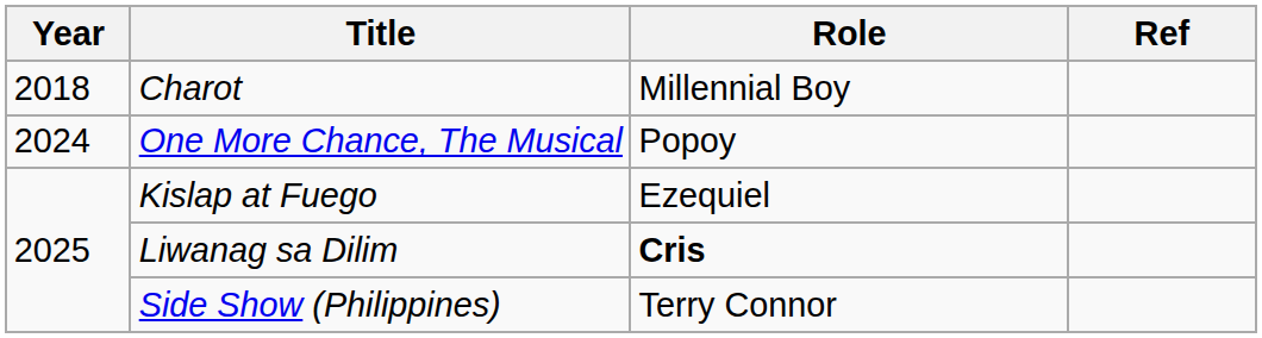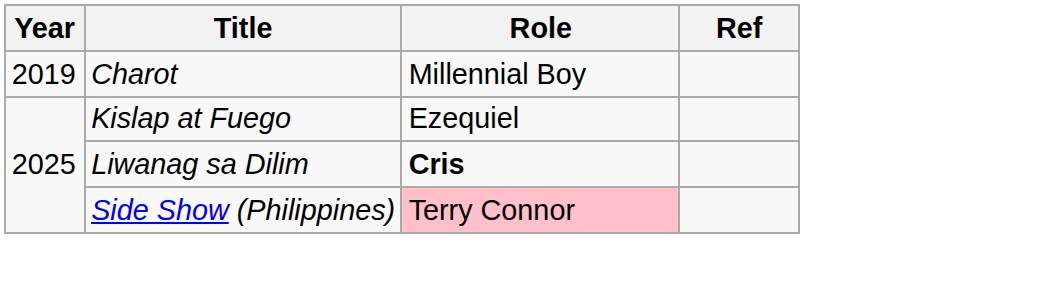 <table class="wikitable" style="font-size:90%">
 <tr>
 <th scope="col" width="10%">Year</th>
 <th scope="col" width="40%">Title</th>
 <th scope="col" width="35%">Role</th>
 <th>Ref</th>
 </tr>
 <tr>
-<td>2018</td>
+<td>2019</td>
 <td><em>Charot</em></td>
 <td>Millennial Boy</td>
-<td align="center"></td>
-</tr>
-<tr>
-<td>2024</td>
-<td><em><a href='#'>One More Chance, The Musical</a></em></td>
-<td>Popoy</td>
 <td align="center"></td>
 </tr>
 <tr>
 <td rowspan=3>2025</td>
 <td><em>Kislap at Fuego</em></td>
 <td>Ezequiel</td>
 <td align="center"></td>
 </tr>
 <tr>
 <td><em>Liwanag sa Dilim</em></td>
 <td><strong>Cris</strong></td>
 <td align="center"></td>
 </tr>
 <tr>
 <td><em><a href='#'>Side Show</a> (Philippines)</em></td>
-<td>Terry Connor</td>
+<td style="background: pink;">Terry Connor</td>
 <td align="center"></td>
 </tr>
 </table>
